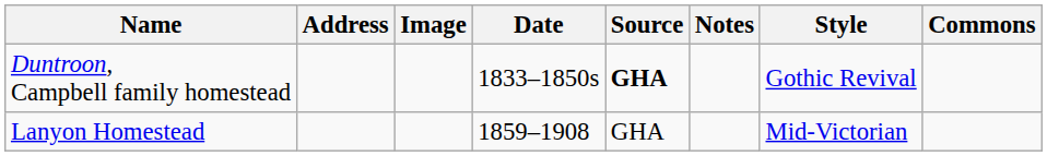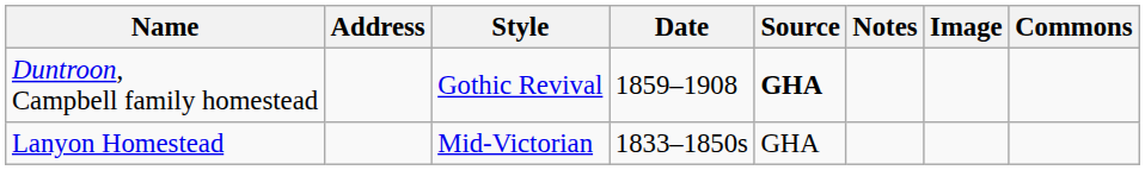 <table class="wikitable sortable">
 <tr>
 <th>Name</th>
 <th>Address</th>
-<th>Image</th>
+<th>Style</th>
 <th>Date</th>
 <th>Source</th>
 <th>Notes</th>
-<th>Style</th>
+<th>Image</th>
 <th>Commons</th>
 </tr>
 <tr>
 <td><em><a href='#'>Duntroon</a></em>,<br>Campbell family homestead</td>
 <td></td>
-<td></td>
-<td>1833–1850s</td>
+<td><a href='#'>Gothic Revival</a></td>
+<td>1859–1908</td>
 <td><strong>GHA</strong></td>
 <td></td>
-<td><a href='#'>Gothic Revival</a></td>
+<td></td>
 <td></td>
 </tr>
 <tr>
 <td><a href='#'>Lanyon Homestead</a></td>
 <td></td>
-<td></td>
-<td>1859–1908</td>
+<td><a href='#'>Mid-Victorian</a></td>
+<td>1833–1850s</td>
 <td>GHA</td>
 <td></td>
-<td><a href='#'>Mid-Victorian</a></td>
+<td></td>
 <td></td>
 </tr>
 </table>
